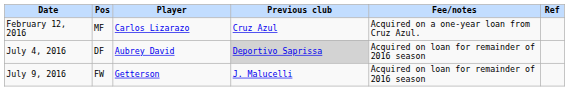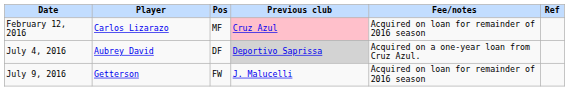 <table class="wikitable" style="text-align:left; font-size:95%;">
 <tr>
 <th style="background:#c2ddff; width:125px;">Date</th>
+<th style="background:#c2ddff; width:170px;">Player</th>
 <th style="background:#c2ddff; width:25px;">Pos</th>
-<th style="background:#c2ddff; width:170px;">Player</th>
 <th style="background:#c2ddff; width:200px;">Previous club</th>
 <th style="background:#c2ddff; width:250px;">Fee/notes</th>
 <th style="background:#c2ddff; width:30px;">Ref</th>
 </tr>
 <tr>
 <td>February 12, 2016</td>
+<td> <a href='#'>Carlos Lizarazo</a></td>
 <td>MF</td>
-<td> <a href='#'>Carlos Lizarazo</a></td>
-<td> <a href='#'>Cruz Azul</a></td>
+<td style="background: pink;"> <a href='#'>Cruz Azul</a></td>
+<td>Acquired on loan for remainder of 2016 season</td>
+<td></td>
+</tr>
+<tr>
+<td>July 4, 2016</td>
+<td> <a href='#'>Aubrey David</a></td>
+<td>DF</td>
+<td style="background: lightgrey;"> <a href='#'>Deportivo Saprissa</a></td>
 <td>Acquired on a one-year loan from Cruz Azul.</td>
 <td></td>
 </tr>
 <tr>
-<td>July 4, 2016</td>
-<td>DF</td>
-<td> <a href='#'>Aubrey David</a></td>
-<td style="background: lightgrey;"> <a href='#'>Deportivo Saprissa</a></td>
-<td>Acquired on loan for remainder of 2016 season</td>
-<td></td>
-</tr>
-<tr>
 <td>July 9, 2016</td>
+<td> <a href='#'>Getterson</a></td>
 <td>FW</td>
-<td> <a href='#'>Getterson</a></td>
 <td> <a href='#'>J. Malucelli</a></td>
 <td>Acquired on loan for remainder of 2016 season</td>
 <td></td>
 </tr>
 </table>
